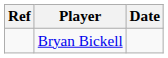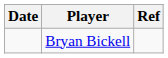 <table class="wikitable">
 <tr style="background:#ddd; text-align:center;">
+<th>Date</th>
+<th>Player</th>
 <th>Ref</th>
-<th>Player</th>
-<th>Date</th>
 </tr>
 <tr>
 <td></td>
 <td><a href='#'>Bryan Bickell</a></td>
 <td></td>
 </tr>
 </table>
